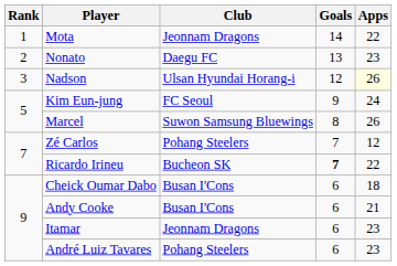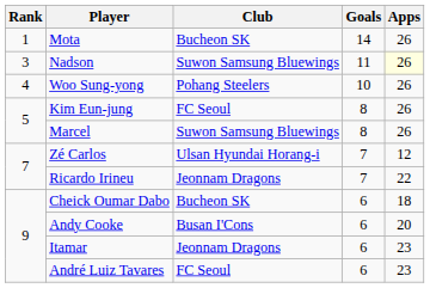 <table class="wikitable">
 <tr>
 <th>Rank</th>
 <th>Player</th>
 <th>Club</th>
 <th>Goals</th>
 <th>Apps</th>
 </tr>
 <tr>
 <td align=center>1</td>
 <td> <a href='#'>Mota</a></td>
-<td><a href='#'>Jeonnam Dragons</a></td>
+<td><a href='#'>Bucheon SK</a></td>
 <td align=center>14</td>
-<td align=center>22</td>
-</tr>
-<tr>
-<td align=center>2</td>
-<td> <a href='#'>Nonato</a></td>
-<td><a href='#'>Daegu FC</a></td>
-<td align=center>13</td>
-<td align=center>23</td>
+<td align=center>26</td>
 </tr>
 <tr>
 <td align=center>3</td>
 <td> <a href='#'>Nadson</a></td>
-<td><a href='#'>Ulsan Hyundai Horang-i</a></td>
-<td align=center>12</td>
+<td><a href='#'>Suwon Samsung Bluewings</a></td>
+<td align=center>11</td>
 <td align=center style="background: lightyellow;">26</td>
+</tr>
+<tr>
+<td align=center>4</td>
+<td> <a href='#'>Woo Sung-yong</a></td>
+<td><a href='#'>Pohang Steelers</a></td>
+<td align=center>10</td>
+<td align=center>26</td>
 </tr>
 <tr>
 <td rowspan="2" align=center>5</td>
 <td> <a href='#'>Kim Eun-jung</a></td>
 <td><a href='#'>FC Seoul</a></td>
-<td align=center>9</td>
-<td align=center>24</td>
+<td align=center>8</td>
+<td align=center>26</td>
 </tr>
 <tr>
 <td> <a href='#'>Marcel</a></td>
 <td><a href='#'>Suwon Samsung Bluewings</a></td>
 <td align=center>8</td>
 <td align=center>26</td>
 </tr>
 <tr>
 <td rowspan="2" align=center>7</td>
 <td> <a href='#'>Zé Carlos</a></td>
-<td><a href='#'>Pohang Steelers</a></td>
+<td><a href='#'>Ulsan Hyundai Horang-i</a></td>
 <td align=center>7</td>
 <td align=center>12</td>
 </tr>
 <tr>
 <td> <a href='#'>Ricardo Irineu</a></td>
-<td><a href='#'>Bucheon SK</a></td>
-<td align=center><strong>7</strong></td>
+<td><a href='#'>Jeonnam Dragons</a></td>
+<td align=center>7</td>
 <td align=center>22</td>
 </tr>
 <tr>
 <td rowspan="4" align=center>9</td>
 <td> <a href='#'>Cheick Oumar Dabo</a></td>
-<td><a href='#'>Busan I'Cons</a></td>
+<td><a href='#'>Bucheon SK</a></td>
 <td align=center>6</td>
 <td align=center>18</td>
 </tr>
 <tr>
 <td> <a href='#'>Andy Cooke</a></td>
 <td><a href='#'>Busan I'Cons</a></td>
 <td align=center>6</td>
-<td align=center>21</td>
+<td align=center>20</td>
 </tr>
 <tr>
 <td> <a href='#'>Itamar</a></td>
 <td><a href='#'>Jeonnam Dragons</a></td>
 <td align=center>6</td>
 <td align=center>23</td>
 </tr>
 <tr>
 <td> <a href='#'>André Luiz Tavares</a></td>
-<td><a href='#'>Pohang Steelers</a></td>
+<td><a href='#'>FC Seoul</a></td>
 <td align=center>6</td>
 <td align=center>23</td>
 </tr>
 </table>
